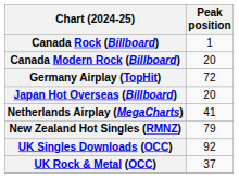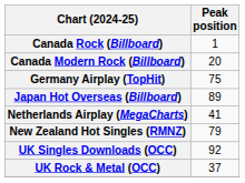 <table class="wikitable sortable plainrowheaders" style="text-align:center">
 <tr>
 <th scope="col">Chart (2024-25)</th>
 <th scope="col">Peak<br>position</th>
 </tr>
 <tr>
 <th scope="row">Canada <a href='#'>Rock</a> (<em><a href='#'>Billboard</a></em>)</th>
 <td>1</td>
 </tr>
 <tr>
 <th scope="row">Canada <a href='#'>Modern Rock</a> (<em><a href='#'>Billboard</a></em>)</th>
 <td>20</td>
 </tr>
 <tr>
 <th scope="row">Germany Airplay (<a href='#'>TopHit</a>)</th>
-<td>72</td>
+<td>75</td>
 </tr>
 <tr>
 <th scope="row"><a href='#'>Japan Hot Overseas</a> (<em><a href='#'>Billboard</a></em>)</th>
-<td>20</td>
+<td>89</td>
 </tr>
 <tr>
 <th scope="row">Netherlands Airplay (<em><a href='#'>MegaCharts</a></em>)</th>
 <td>41</td>
 </tr>
 <tr>
 <th scope="row">New Zealand Hot Singles (<a href='#'>RMNZ</a>)</th>
 <td>79</td>
 </tr>
 <tr>
 <th scope="row"><a href='#'>UK Singles Downloads</a> (<a href='#'>OCC</a>)</th>
 <td>92</td>
 </tr>
 <tr>
 <th scope="row"><a href='#'>UK Rock & Metal</a> (<a href='#'>OCC</a>)</th>
 <td>37</td>
 </tr>
 <tr>
 </tr>
 <tr>
 </tr>
 </table>
